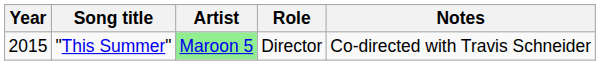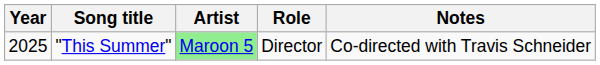 <table class="wikitable sortable plainrowheaders">
 <tr>
 <th scope="col">Year</th>
 <th scope="col">Song title</th>
 <th>Artist</th>
 <th scope="col">Role</th>
 <th scope="col" class="unsortable">Notes</th>
 </tr>
 <tr>
-<td>2015</td>
+<td>2025</td>
 <td>"<a href='#'>This Summer</a>"</td>
 <td style="background: lightgreen;"><a href='#'>Maroon 5</a></td>
 <td>Director</td>
 <td>Co-directed with Travis Schneider</td>
 </tr>
 </table>
